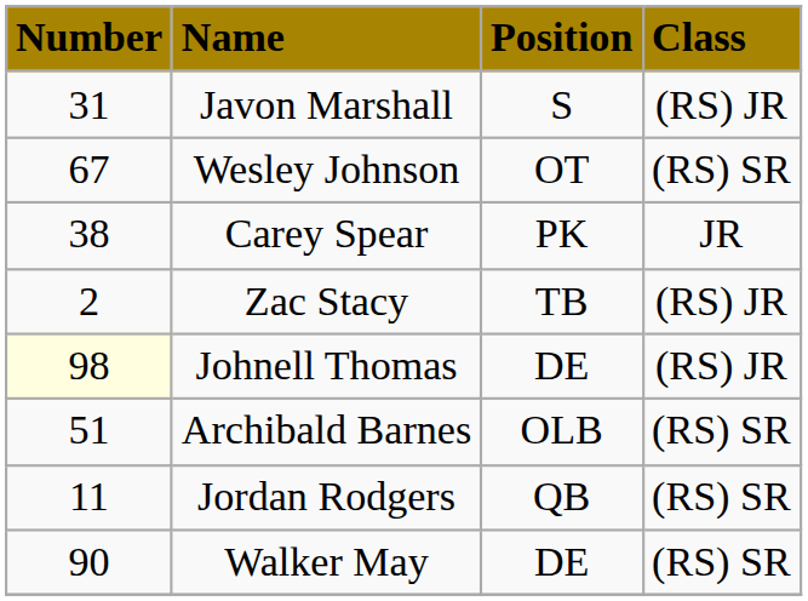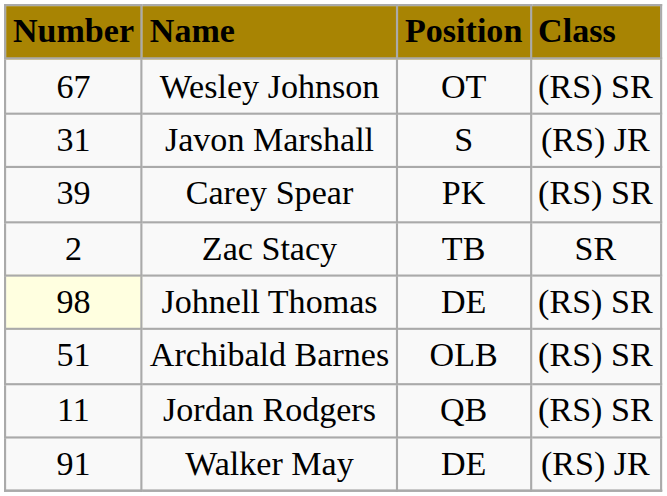 <table class="wikitable">
 <tr>
 <td bgcolor="#A88403"><span> <strong>Number</strong></span></td>
 <td bgcolor="#A88403"><span><strong>Name</strong></span></td>
 <td bgcolor="#A88403"><span><strong>Position</strong></span></td>
 <td bgcolor="#A88403"><span><strong>Class</strong></span></td>
 </tr>
 <tr align="center">
+<td>67</td>
+<td>Wesley Johnson</td>
+<td>OT</td>
+<td>(RS) SR</td>
+</tr>
+<tr align="center">
 <td>31</td>
 <td>Javon Marshall</td>
 <td>S</td>
 <td>(RS) JR</td>
 </tr>
 <tr align="center">
-<td>67</td>
-<td>Wesley Johnson</td>
-<td>OT</td>
-<td>(RS) SR</td>
-</tr>
-<tr align="center">
-<td>38</td>
+<td>39</td>
 <td>Carey Spear</td>
 <td>PK</td>
-<td>JR</td>
+<td>(RS) SR</td>
 </tr>
 <tr align="center">
 <td>2</td>
 <td>Zac Stacy</td>
 <td>TB</td>
-<td>(RS) JR</td>
+<td>SR</td>
 </tr>
 <tr align="center">
 <td style="background: lightyellow;">98</td>
 <td>Johnell Thomas</td>
 <td>DE</td>
-<td>(RS) JR</td>
+<td>(RS) SR</td>
 </tr>
 <tr align="center">
 <td>51</td>
 <td>Archibald Barnes</td>
 <td>OLB</td>
 <td>(RS) SR</td>
 </tr>
 <tr align="center">
 <td>11</td>
 <td>Jordan Rodgers</td>
 <td>QB</td>
 <td>(RS) SR</td>
 </tr>
 <tr align="center">
-<td>90</td>
+<td>91</td>
 <td>Walker May</td>
 <td>DE</td>
-<td>(RS) SR</td>
+<td>(RS) JR</td>
 </tr>
 <tr align="center">
 </tr>
 </table>
